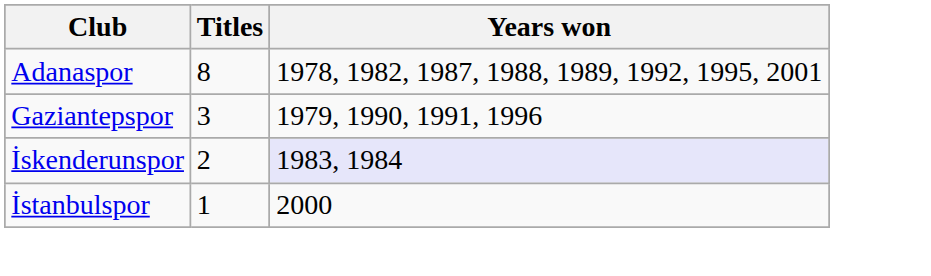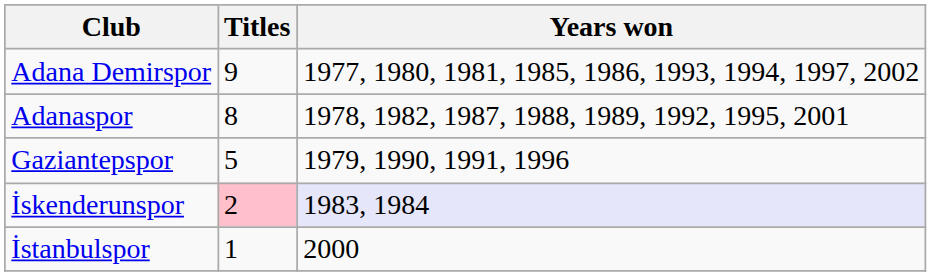 <table class="wikitable">
 <tr>
 <th>Club</th>
 <th>Titles</th>
 <th>Years won</th>
+</tr>
+<tr>
+<td><a href='#'>Adana Demirspor</a></td>
+<td>9</td>
+<td>1977, 1980, 1981, 1985, 1986, 1993, 1994, 1997, 2002</td>
 </tr>
 <tr>
 <td><a href='#'>Adanaspor</a></td>
 <td>8</td>
 <td>1978, 1982, 1987, 1988, 1989, 1992, 1995, 2001</td>
 </tr>
 <tr>
 <td><a href='#'>Gaziantepspor</a></td>
-<td>3</td>
+<td>5</td>
 <td>1979, 1990, 1991, 1996</td>
 </tr>
 <tr>
 <td><a href='#'>İskenderunspor</a></td>
-<td>2</td>
+<td style="background: pink;">2</td>
 <td style="background: lavender;">1983, 1984</td>
 </tr>
 <tr>
 <td><a href='#'>İstanbulspor</a></td>
 <td>1</td>
 <td>2000</td>
 </tr>
 </table>
